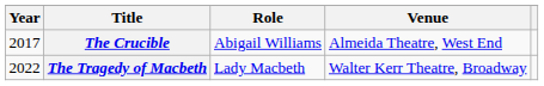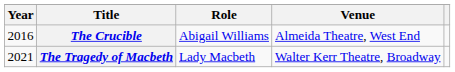 <table class="wikitable plainrowheaders unsortable" style="text-align: margin;">
 <tr>
 </tr>
 <tr>
 <th scope="col">Year</th>
 <th scope="col">Title</th>
 <th scope="col">Role</th>
 <th scope="col">Venue</th>
 <th scope="col" class="unsortable"></th>
 </tr>
 <tr>
-<td style="text-align:center;">2017</td>
+<td style="text-align:center;">2016</td>
 <th scope="row"><em><a href='#'>The Crucible</a></em></th>
 <td><a href='#'>Abigail Williams</a></td>
 <td><a href='#'>Almeida Theatre</a>, <a href='#'>West End</a></td>
 <td style="text-align:center;"></td>
 </tr>
 <tr>
-<td style="text-align:center;">2022</td>
+<td style="text-align:center;">2021</td>
 <th scope="row"><em><a href='#'>The Tragedy of Macbeth</a></em></th>
 <td><a href='#'>Lady Macbeth</a></td>
 <td><a href='#'>Walter Kerr Theatre</a>, <a href='#'>Broadway</a></td>
 <td style="text-align:center;"></td>
 </tr>
 </table>
